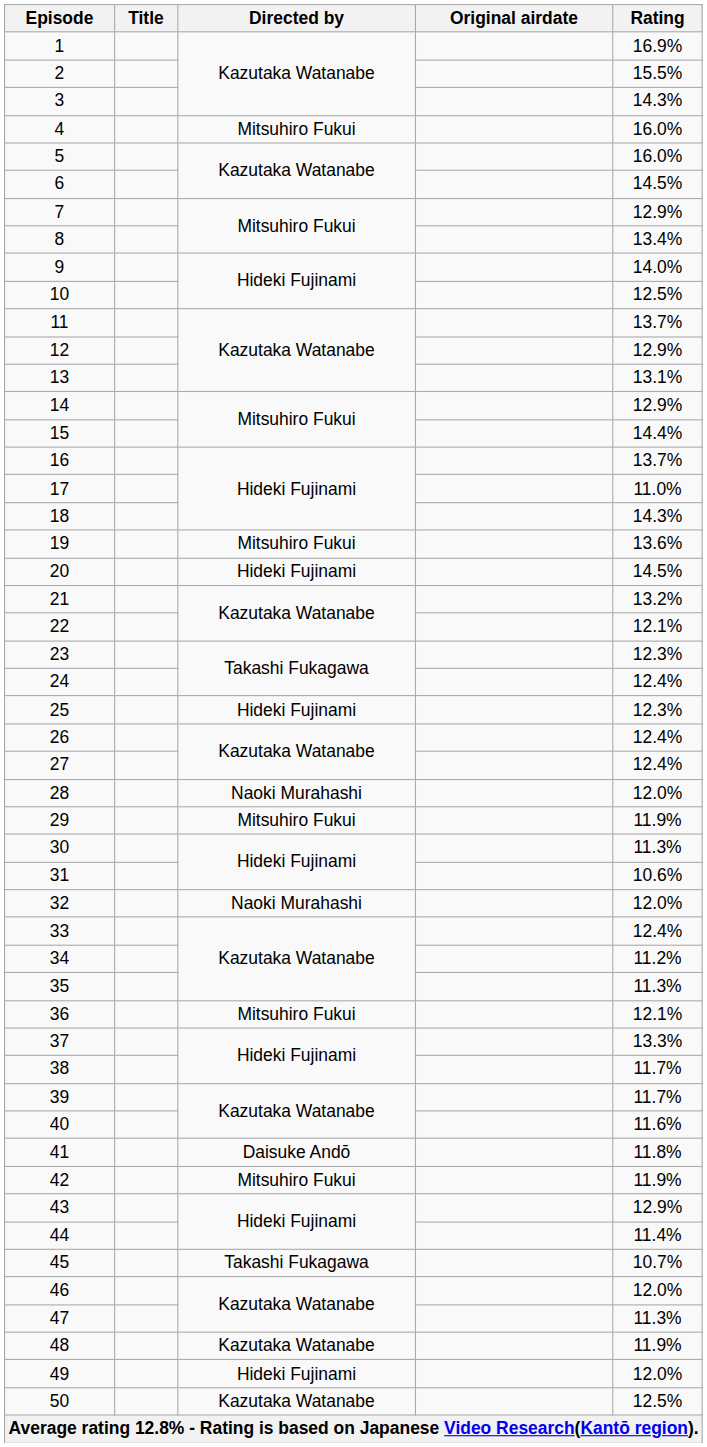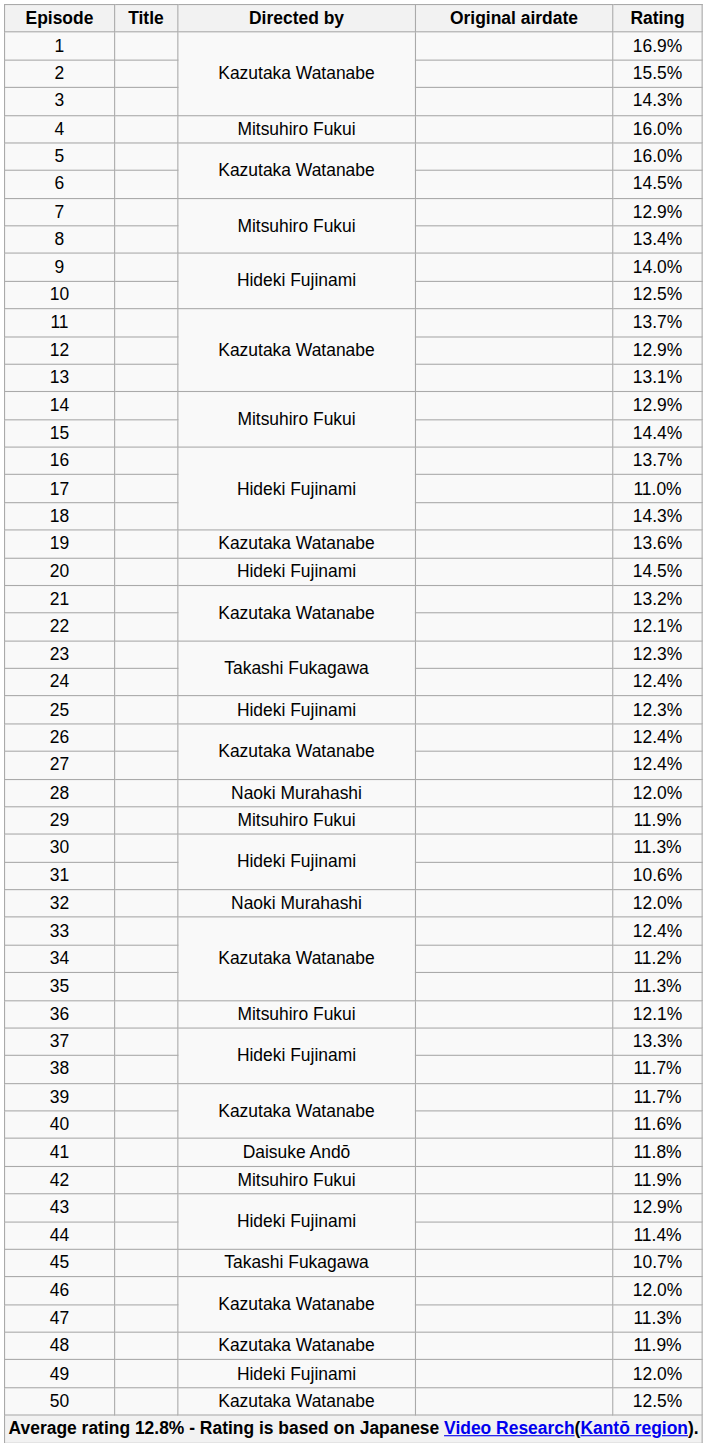 <table class="wikitable" style="text-align: center;">
 <tr>
 <th>Episode</th>
 <th>Title</th>
 <th>Directed by</th>
 <th>Original airdate</th>
 <th>Rating</th>
 </tr>
 <tr>
 <td>1</td>
 <td></td>
 <td rowspan="3">Kazutaka Watanabe</td>
 <td></td>
 <td><span>16.9%</span></td>
 </tr>
 <tr>
 <td>2</td>
 <td></td>
 <td></td>
 <td>15.5%</td>
 </tr>
 <tr>
 <td>3</td>
 <td></td>
 <td></td>
 <td>14.3%</td>
 </tr>
 <tr>
 <td>4</td>
 <td></td>
 <td>Mitsuhiro Fukui</td>
 <td></td>
 <td>16.0%</td>
 </tr>
 <tr>
 <td>5</td>
 <td></td>
 <td rowspan="2">Kazutaka Watanabe</td>
 <td></td>
 <td>16.0%</td>
 </tr>
 <tr>
 <td>6</td>
 <td></td>
 <td></td>
 <td>14.5%</td>
 </tr>
 <tr>
 <td>7</td>
 <td></td>
 <td rowspan="2">Mitsuhiro Fukui</td>
 <td></td>
 <td>12.9%</td>
 </tr>
 <tr>
 <td>8</td>
 <td></td>
 <td></td>
 <td>13.4%</td>
 </tr>
 <tr>
 <td>9</td>
 <td></td>
 <td rowspan="2">Hideki Fujinami</td>
 <td></td>
 <td>14.0%</td>
 </tr>
 <tr>
 <td>10</td>
 <td></td>
 <td></td>
 <td>12.5%</td>
 </tr>
 <tr>
 <td>11</td>
 <td></td>
 <td rowspan="3">Kazutaka Watanabe</td>
 <td></td>
 <td>13.7%</td>
 </tr>
 <tr>
 <td>12</td>
 <td></td>
 <td></td>
 <td>12.9%</td>
 </tr>
 <tr>
 <td>13</td>
 <td></td>
 <td></td>
 <td>13.1%</td>
 </tr>
 <tr>
 <td>14</td>
 <td></td>
 <td rowspan="2">Mitsuhiro Fukui</td>
 <td></td>
 <td>12.9%</td>
 </tr>
 <tr>
 <td>15</td>
 <td></td>
 <td></td>
 <td>14.4%</td>
 </tr>
 <tr>
 <td>16</td>
 <td></td>
 <td rowspan="3">Hideki Fujinami</td>
 <td></td>
 <td>13.7%</td>
 </tr>
 <tr>
 <td>17</td>
 <td></td>
 <td></td>
 <td>11.0%</td>
 </tr>
 <tr>
 <td>18</td>
 <td></td>
 <td></td>
 <td>14.3%</td>
 </tr>
 <tr>
 <td>19</td>
 <td></td>
-<td>Mitsuhiro Fukui</td>
+<td>Kazutaka Watanabe</td>
 <td></td>
 <td>13.6%</td>
 </tr>
 <tr>
 <td>20</td>
 <td></td>
 <td>Hideki Fujinami</td>
 <td></td>
 <td>14.5%</td>
 </tr>
 <tr>
 <td>21</td>
 <td></td>
 <td rowspan="2">Kazutaka Watanabe</td>
 <td></td>
 <td>13.2%</td>
 </tr>
 <tr>
 <td>22</td>
 <td></td>
 <td></td>
 <td>12.1%</td>
 </tr>
 <tr>
 <td>23</td>
 <td></td>
 <td rowspan="2">Takashi Fukagawa</td>
 <td></td>
 <td>12.3%</td>
 </tr>
 <tr>
 <td>24</td>
 <td></td>
 <td></td>
 <td>12.4%</td>
 </tr>
 <tr>
 <td>25</td>
 <td></td>
 <td>Hideki Fujinami</td>
 <td></td>
 <td>12.3%</td>
 </tr>
 <tr>
 <td>26</td>
 <td></td>
 <td rowspan="2">Kazutaka Watanabe</td>
 <td></td>
 <td>12.4%</td>
 </tr>
 <tr>
 <td>27</td>
 <td></td>
 <td></td>
 <td>12.4%</td>
 </tr>
 <tr>
 <td>28</td>
 <td></td>
 <td>Naoki Murahashi</td>
 <td></td>
 <td>12.0%</td>
 </tr>
 <tr>
 <td>29</td>
 <td></td>
 <td>Mitsuhiro Fukui</td>
 <td></td>
 <td>11.9%</td>
 </tr>
 <tr>
 <td>30</td>
 <td></td>
 <td rowspan="2">Hideki Fujinami</td>
 <td></td>
 <td>11.3%</td>
 </tr>
 <tr>
 <td>31</td>
 <td></td>
 <td></td>
 <td><span>10.6%</span></td>
 </tr>
 <tr>
 <td>32</td>
 <td></td>
 <td>Naoki Murahashi</td>
 <td></td>
 <td>12.0%</td>
 </tr>
 <tr>
 <td>33</td>
 <td></td>
 <td rowspan="3">Kazutaka Watanabe</td>
 <td></td>
 <td>12.4%</td>
 </tr>
 <tr>
 <td>34</td>
 <td></td>
 <td></td>
 <td>11.2%</td>
 </tr>
 <tr>
 <td>35</td>
 <td></td>
 <td></td>
 <td>11.3%</td>
 </tr>
 <tr>
 <td>36</td>
 <td></td>
 <td>Mitsuhiro Fukui</td>
 <td></td>
 <td>12.1%</td>
 </tr>
 <tr>
 <td>37</td>
 <td></td>
 <td rowspan="2">Hideki Fujinami</td>
 <td></td>
 <td>13.3%</td>
 </tr>
 <tr>
 <td>38</td>
 <td></td>
 <td></td>
 <td>11.7%</td>
 </tr>
 <tr>
 <td>39</td>
 <td></td>
 <td rowspan="2">Kazutaka Watanabe</td>
 <td></td>
 <td>11.7%</td>
 </tr>
 <tr>
 <td>40</td>
 <td></td>
 <td></td>
 <td>11.6%</td>
 </tr>
 <tr>
 <td>41</td>
 <td></td>
 <td>Daisuke Andō</td>
 <td></td>
 <td>11.8%</td>
 </tr>
 <tr>
 <td>42</td>
 <td></td>
 <td>Mitsuhiro Fukui</td>
 <td></td>
 <td>11.9%</td>
 </tr>
 <tr>
 <td>43</td>
 <td></td>
 <td rowspan="2">Hideki Fujinami</td>
 <td></td>
 <td>12.9%</td>
 </tr>
 <tr>
 <td>44</td>
 <td></td>
 <td></td>
 <td>11.4%</td>
 </tr>
 <tr>
 <td>45</td>
 <td></td>
 <td>Takashi Fukagawa</td>
 <td></td>
 <td>10.7%</td>
 </tr>
 <tr>
 <td>46</td>
 <td></td>
 <td rowspan="2">Kazutaka Watanabe</td>
 <td></td>
 <td>12.0%</td>
 </tr>
 <tr>
 <td>47</td>
 <td></td>
 <td></td>
 <td>11.3%</td>
 </tr>
 <tr>
 <td>48</td>
 <td></td>
 <td>Kazutaka Watanabe</td>
 <td></td>
 <td>11.9%</td>
 </tr>
 <tr>
 <td>49</td>
 <td></td>
 <td>Hideki Fujinami</td>
 <td></td>
 <td>12.0%</td>
 </tr>
 <tr>
 <td>50</td>
 <td></td>
 <td>Kazutaka Watanabe</td>
 <td></td>
 <td>12.5%</td>
 </tr>
 <tr>
 <th colspan="5">Average rating 12.8% - Rating is based on Japanese <a href='#'>Video Research</a>(<a href='#'>Kantō region</a>).</th>
 </tr>
 </table>
